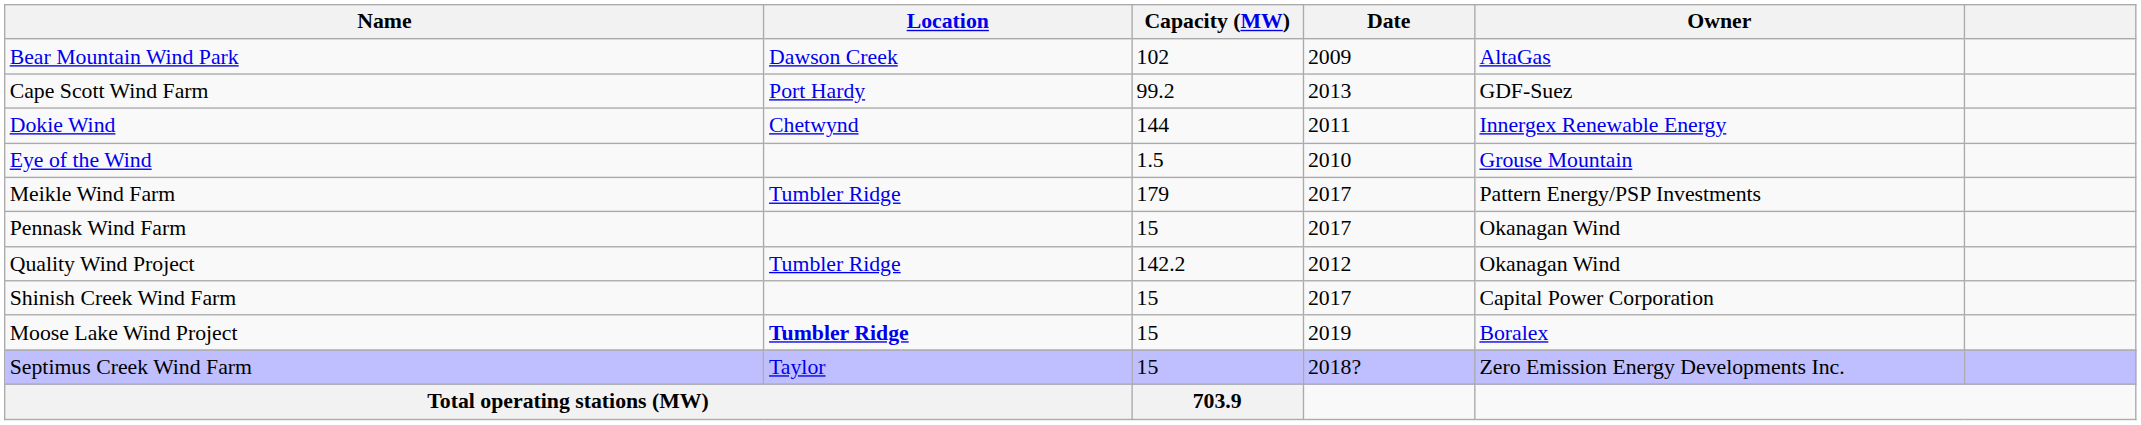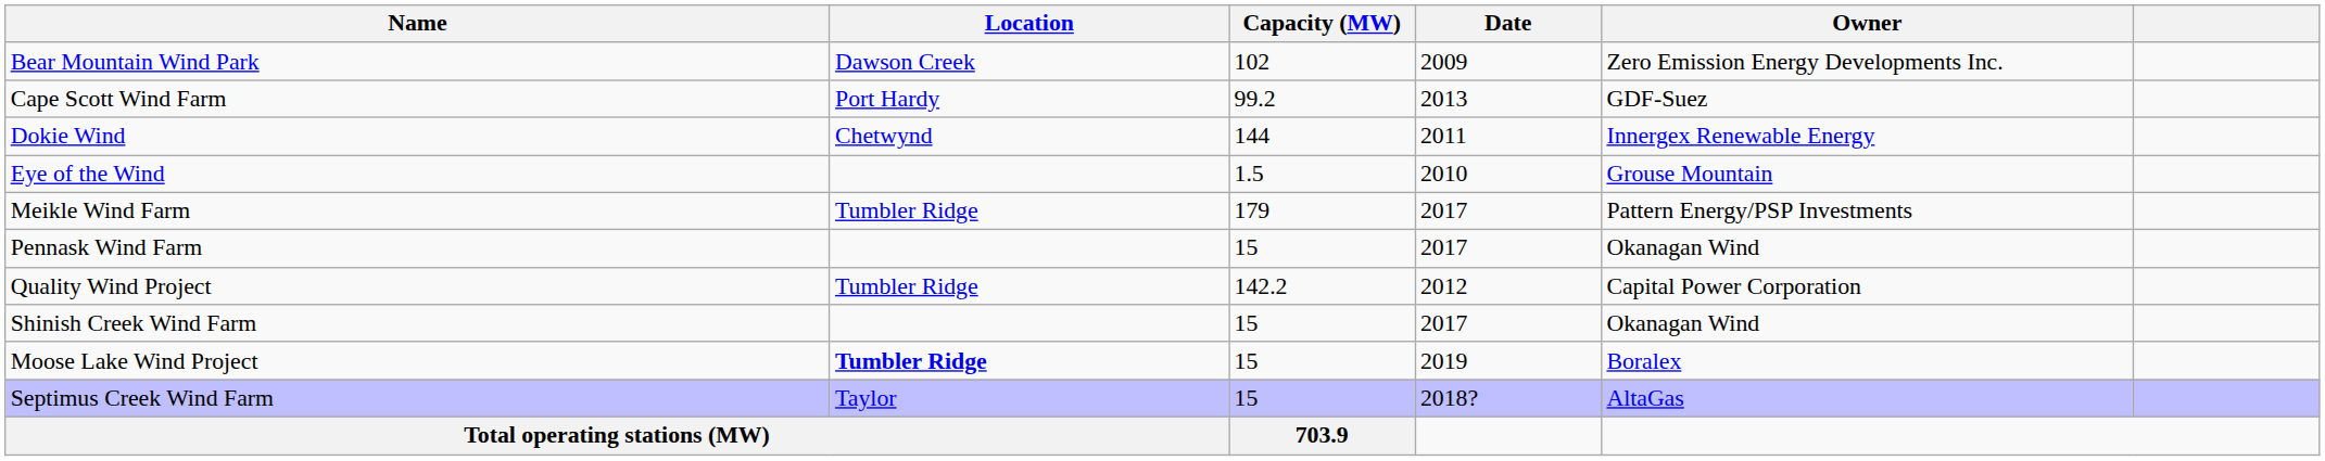 <table class="wikitable sortable">
 <tr>
 <th width="31%">Name</th>
 <th width="15%"><a href='#'>Location</a></th>
 <th width="7%" data-sort-type="number">Capacity (<a href='#'>MW</a>)</th>
 <th width="7%">Date</th>
 <th width="20%">Owner</th>
 <th width="7%"></th>
 </tr>
 <tr>
 <td><a href='#'>Bear Mountain Wind Park</a></td>
 <td><a href='#'>Dawson Creek</a></td>
 <td>102</td>
 <td>2009</td>
-<td><a href='#'>AltaGas</a></td>
+<td>Zero Emission Energy Developments Inc.</td>
 <td></td>
 </tr>
 <tr>
 <td>Cape Scott Wind Farm</td>
 <td><a href='#'>Port Hardy</a></td>
 <td>99.2</td>
 <td>2013</td>
 <td>GDF-Suez</td>
 <td></td>
 </tr>
 <tr>
 <td><a href='#'>Dokie Wind</a></td>
 <td><a href='#'>Chetwynd</a></td>
 <td>144</td>
 <td>2011</td>
 <td><a href='#'>Innergex Renewable Energy</a></td>
 <td></td>
 </tr>
 <tr>
 <td><a href='#'>Eye of the Wind</a></td>
 <td></td>
 <td>1.5</td>
 <td>2010</td>
 <td><a href='#'>Grouse Mountain</a></td>
 <td></td>
 </tr>
 <tr>
 <td>Meikle Wind Farm</td>
 <td><a href='#'>Tumbler Ridge</a></td>
 <td>179</td>
 <td>2017</td>
 <td>Pattern Energy/PSP Investments</td>
 <td></td>
 </tr>
 <tr>
 <td>Pennask Wind Farm</td>
 <td></td>
 <td>15</td>
 <td>2017</td>
 <td>Okanagan Wind</td>
 <td></td>
 </tr>
 <tr>
 <td>Quality Wind Project</td>
 <td><a href='#'>Tumbler Ridge</a></td>
 <td>142.2</td>
 <td>2012</td>
-<td>Okanagan Wind</td>
+<td>Capital Power Corporation</td>
 <td></td>
 </tr>
 <tr>
 <td>Shinish Creek Wind Farm</td>
 <td></td>
 <td>15</td>
 <td>2017</td>
-<td>Capital Power Corporation</td>
+<td>Okanagan Wind</td>
 <td></td>
 </tr>
 <tr>
 <td>Moose Lake Wind Project</td>
 <td><strong><a href='#'>Tumbler Ridge</a></strong></td>
 <td>15</td>
 <td>2019</td>
 <td><a href='#'>Boralex</a></td>
 <td></td>
 </tr>
 <tr bgcolor="#BFBFFF">
 <td>Septimus Creek Wind Farm</td>
 <td><a href='#'>Taylor</a></td>
 <td>15</td>
 <td>2018?</td>
-<td>Zero Emission Energy Developments Inc.</td>
+<td><a href='#'>AltaGas</a></td>
 <td></td>
 </tr>
 <tr class="sortbottom">
 <th colspan=2>Total operating stations (MW)</th>
 <th>703.9</th>
 <td></td>
 </tr>
 </table>
